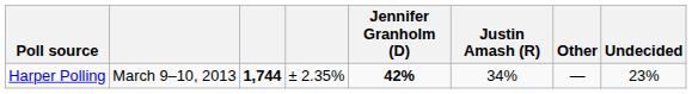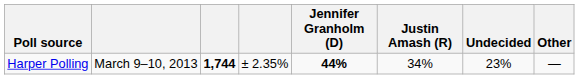 <table class="wikitable" style="text-align:center">
 <tr valign= bottom>
 <th>Poll source</th>
 <th></th>
 <th></th>
 <th></th>
 <th style="width:100px;">Jennifer<br>Granholm (D)</th>
 <th style="width:100px;">Justin<br>Amash (R)</th>
+<th>Undecided</th>
 <th>Other</th>
-<th>Undecided</th>
 </tr>
 <tr>
 <td align=left><a href='#'>Harper Polling</a></td>
 <td>March 9–10, 2013</td>
 <td><strong>1,744</strong></td>
 <td>± 2.35%</td>
-<td><strong>42%</strong></td>
+<td><strong>44%</strong></td>
 <td>34%</td>
+<td>23%</td>
 <td>—</td>
-<td>23%</td>
 </tr>
 </table>
